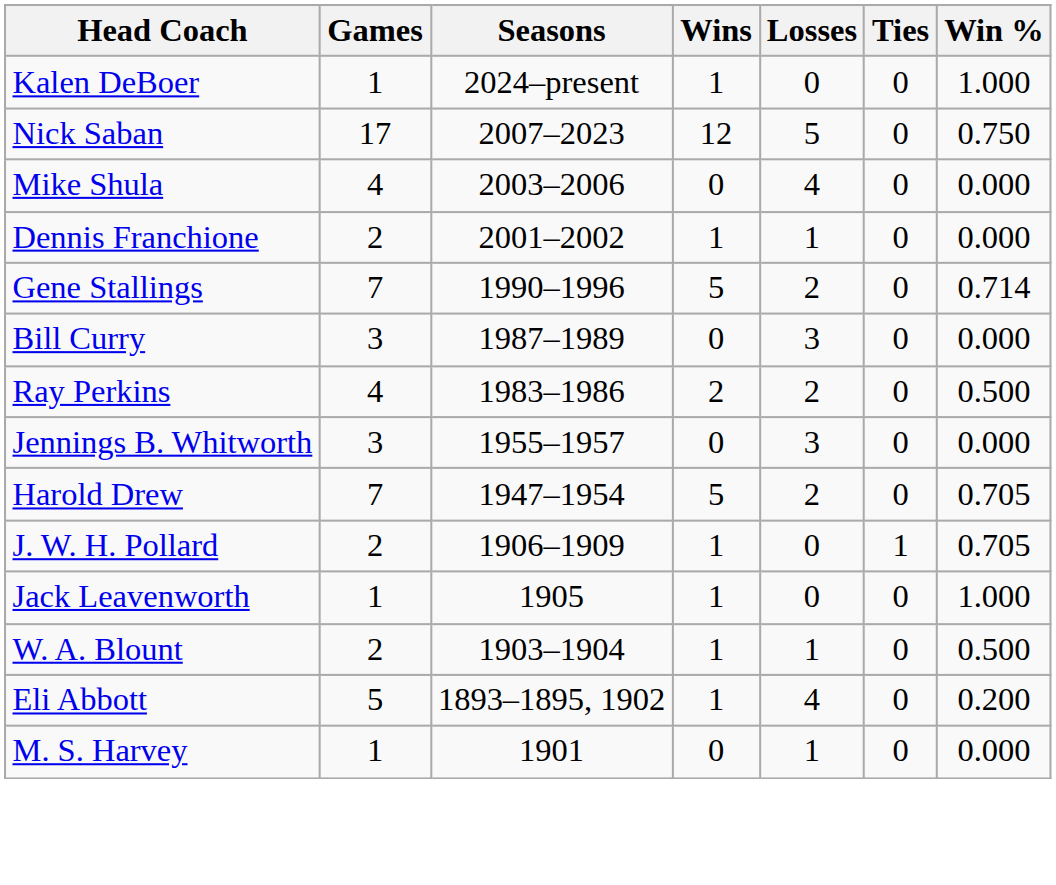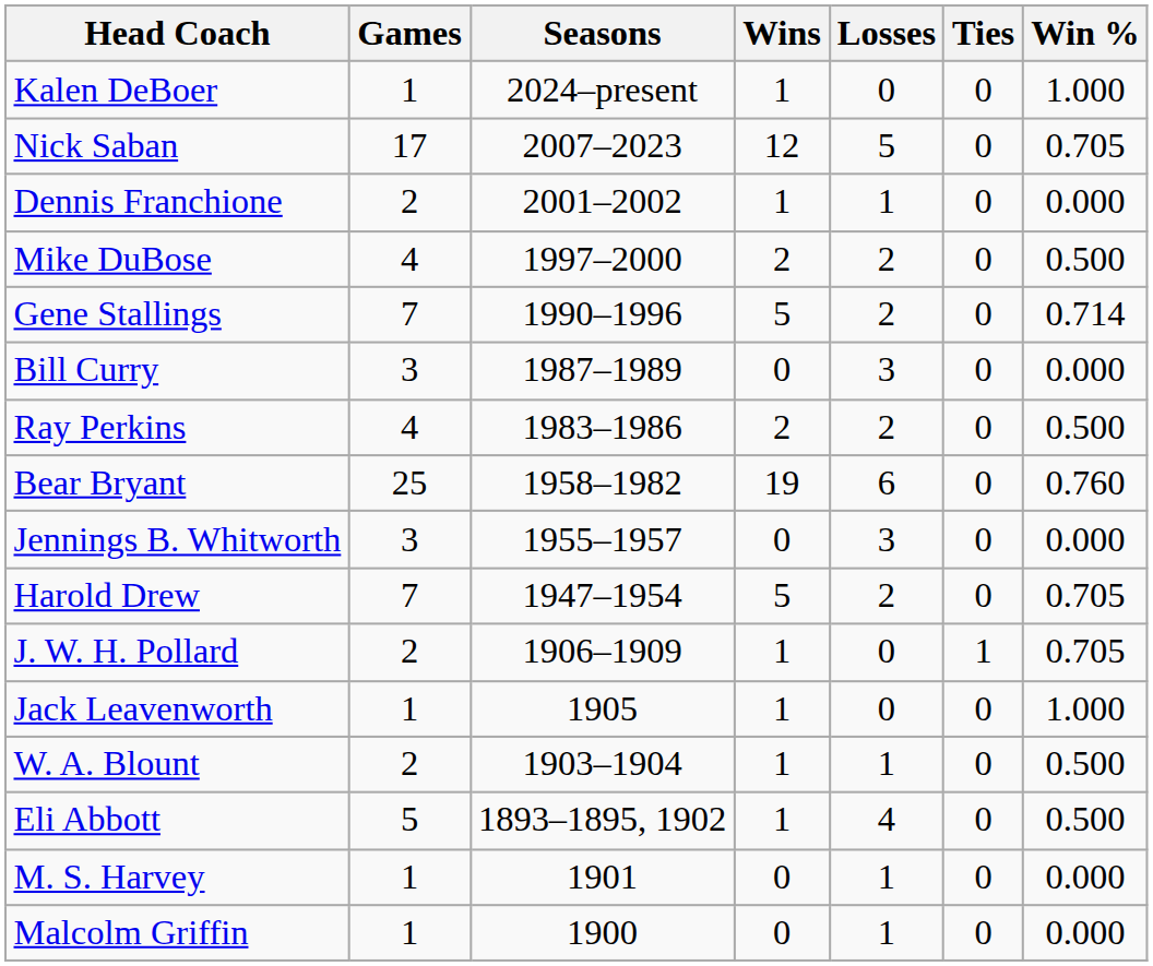 <table class="sortable wikitable" style="text-align:center">
 <tr>
 <th>Head Coach</th>
 <th>Games</th>
 <th>Seasons</th>
 <th>Wins</th>
 <th>Losses</th>
 <th>Ties</th>
 <th>Win %</th>
 </tr>
 <tr>
 <td align="left"><a href='#'>Kalen DeBoer</a></td>
 <td>1</td>
 <td>2024–present</td>
 <td>1</td>
 <td>0</td>
 <td>0</td>
 <td>1.000</td>
 </tr>
 <tr>
 <td align="left"><a href='#'>Nick Saban</a></td>
 <td>17</td>
 <td>2007–2023</td>
 <td>12</td>
 <td>5</td>
 <td>0</td>
-<td>0.750</td>
-</tr>
-<tr>
-<td align="left"><a href='#'>Mike Shula</a></td>
-<td>4</td>
-<td>2003–2006</td>
-<td>0</td>
-<td>4</td>
-<td>0</td>
-<td>0.000</td>
+<td>0.705</td>
 </tr>
 <tr>
 <td align="left"><a href='#'>Dennis Franchione</a></td>
 <td>2</td>
 <td>2001–2002</td>
 <td>1</td>
 <td>1</td>
 <td>0</td>
 <td>0.000</td>
+</tr>
+<tr>
+<td align="left"><a href='#'>Mike DuBose</a></td>
+<td>4</td>
+<td>1997–2000</td>
+<td>2</td>
+<td>2</td>
+<td>0</td>
+<td>0.500</td>
 </tr>
 <tr>
 <td align="left"><a href='#'>Gene Stallings</a></td>
 <td>7</td>
 <td>1990–1996</td>
 <td>5</td>
 <td>2</td>
 <td>0</td>
 <td>0.714</td>
 </tr>
 <tr>
 <td align="left"><a href='#'>Bill Curry</a></td>
 <td>3</td>
 <td>1987–1989</td>
 <td>0</td>
 <td>3</td>
 <td>0</td>
 <td>0.000</td>
 </tr>
 <tr>
 <td align="left"><a href='#'>Ray Perkins</a></td>
 <td>4</td>
 <td>1983–1986</td>
 <td>2</td>
 <td>2</td>
 <td>0</td>
 <td>0.500</td>
+</tr>
+<tr>
+<td align="left"><a href='#'>Bear Bryant</a></td>
+<td>25</td>
+<td>1958–1982</td>
+<td>19</td>
+<td>6</td>
+<td>0</td>
+<td>0.760</td>
 </tr>
 <tr>
 <td align="left"><a href='#'>Jennings B. Whitworth</a></td>
 <td>3</td>
 <td>1955–1957</td>
 <td>0</td>
 <td>3</td>
 <td>0</td>
 <td>0.000</td>
 </tr>
 <tr>
 <td align="left"><a href='#'>Harold Drew</a></td>
 <td>7</td>
 <td>1947–1954</td>
 <td>5</td>
 <td>2</td>
 <td>0</td>
 <td>0.705</td>
 </tr>
 <tr>
 <td align="left"><a href='#'>J. W. H. Pollard</a></td>
 <td>2</td>
 <td>1906–1909</td>
 <td>1</td>
 <td>0</td>
 <td>1</td>
 <td>0.705</td>
 </tr>
 <tr>
 <td align="left"><a href='#'>Jack Leavenworth</a></td>
 <td>1</td>
 <td>1905</td>
 <td>1</td>
 <td>0</td>
 <td>0</td>
 <td>1.000</td>
 </tr>
 <tr>
 <td align="left"><a href='#'>W. A. Blount</a></td>
 <td>2</td>
 <td>1903–1904</td>
 <td>1</td>
 <td>1</td>
 <td>0</td>
 <td>0.500</td>
 </tr>
 <tr>
 <td align="left"><a href='#'>Eli Abbott</a></td>
 <td>5</td>
 <td>1893–1895, 1902</td>
 <td>1</td>
 <td>4</td>
 <td>0</td>
-<td>0.200</td>
+<td>0.500</td>
 </tr>
 <tr>
 <td align="left"><a href='#'>M. S. Harvey</a></td>
 <td>1</td>
 <td>1901</td>
 <td>0</td>
 <td>1</td>
 <td>0</td>
 <td>0.000</td>
 </tr>
+<tr>
+<td align="left"><a href='#'>Malcolm Griffin</a></td>
+<td>1</td>
+<td>1900</td>
+<td>0</td>
+<td>1</td>
+<td>0</td>
+<td>0.000</td>
+</tr>
 </table>
